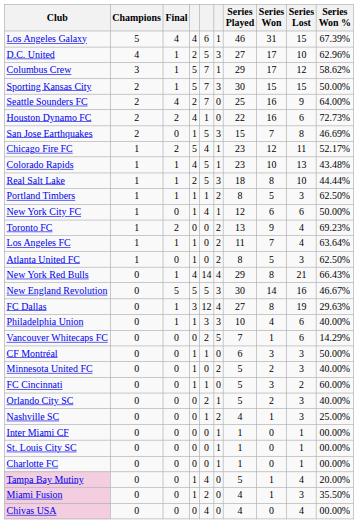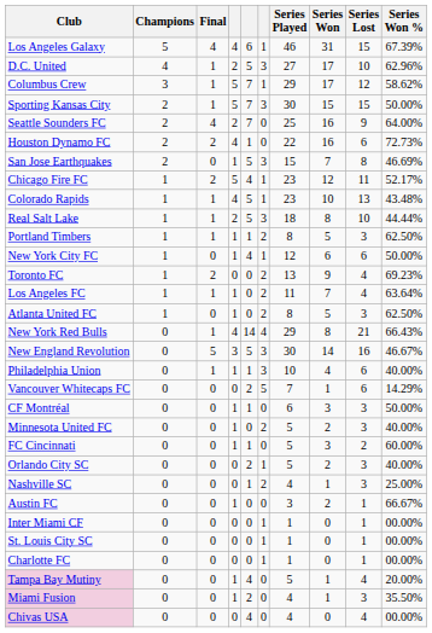 <table class="wikitable sortable" style="text-align:center">
 <tr>
 <th>Club</th>
 <th>Champions</th>
 <th>Final</th>
 <th></th>
 <th></th>
 <th></th>
 <th>Series<br>Played</th>
 <th>Series<br>Won</th>
 <th>Series<br>Lost</th>
 <th>Series<br>Won %</th>
 </tr>
 <tr>
 <td align="left"><a href='#'>Los Angeles Galaxy</a></td>
 <td>5</td>
 <td>4</td>
 <td>4</td>
 <td>6</td>
 <td>1</td>
 <td>46</td>
 <td>31</td>
 <td>15</td>
 <td>67.39%</td>
 </tr>
 <tr>
 <td align="left"><a href='#'>D.C. United</a></td>
 <td>4</td>
 <td>1</td>
 <td>2</td>
 <td>5</td>
 <td>3</td>
 <td>27</td>
 <td>17</td>
 <td>10</td>
 <td>62.96%</td>
 </tr>
 <tr>
 <td align="left"><a href='#'>Columbus Crew</a></td>
 <td>3</td>
 <td>1</td>
 <td>5</td>
 <td>7</td>
 <td>1</td>
 <td>29</td>
 <td>17</td>
 <td>12</td>
 <td>58.62%</td>
 </tr>
 <tr>
 <td align="left"><a href='#'>Sporting Kansas City</a></td>
 <td>2</td>
 <td>1</td>
 <td>5</td>
 <td>7</td>
 <td>3</td>
 <td>30</td>
 <td>15</td>
 <td>15</td>
 <td>50.00%</td>
 </tr>
 <tr>
 <td align="left"><a href='#'>Seattle Sounders FC</a></td>
 <td>2</td>
 <td>4</td>
 <td>2</td>
 <td>7</td>
 <td>0</td>
 <td>25</td>
 <td>16</td>
 <td>9</td>
 <td>64.00%</td>
 </tr>
 <tr>
 <td align="left"><a href='#'>Houston Dynamo FC</a></td>
 <td>2</td>
 <td>2</td>
 <td>4</td>
 <td>1</td>
 <td>0</td>
 <td>22</td>
 <td>16</td>
 <td>6</td>
 <td>72.73%</td>
 </tr>
 <tr>
 <td align="left"><a href='#'>San Jose Earthquakes</a></td>
 <td>2</td>
 <td>0</td>
 <td>1</td>
 <td>5</td>
 <td>3</td>
 <td>15</td>
 <td>7</td>
 <td>8</td>
 <td>46.69%</td>
 </tr>
 <tr>
 <td align="left"><a href='#'>Chicago Fire FC</a></td>
 <td>1</td>
 <td>2</td>
 <td>5</td>
 <td>4</td>
 <td>1</td>
 <td>23</td>
 <td>12</td>
 <td>11</td>
 <td>52.17%</td>
 </tr>
 <tr>
 <td align="left"><a href='#'>Colorado Rapids</a></td>
 <td>1</td>
 <td>1</td>
 <td>4</td>
 <td>5</td>
 <td>1</td>
 <td>23</td>
 <td>10</td>
 <td>13</td>
 <td>43.48%</td>
 </tr>
 <tr>
 <td align="left"><a href='#'>Real Salt Lake</a></td>
 <td>1</td>
 <td>1</td>
 <td>2</td>
 <td>5</td>
 <td>3</td>
 <td>18</td>
 <td>8</td>
 <td>10</td>
 <td>44.44%</td>
 </tr>
 <tr>
 <td align="left"><a href='#'>Portland Timbers</a></td>
 <td>1</td>
 <td>1</td>
 <td>1</td>
 <td>1</td>
 <td>2</td>
 <td>8</td>
 <td>5</td>
 <td>3</td>
 <td>62.50%</td>
 </tr>
 <tr>
 <td align="left"><a href='#'>New York City FC</a></td>
 <td>1</td>
 <td>0</td>
 <td>1</td>
 <td>4</td>
 <td>1</td>
 <td>12</td>
 <td>6</td>
 <td>6</td>
 <td>50.00%</td>
 </tr>
 <tr>
 <td align="left"><a href='#'>Toronto FC</a></td>
 <td>1</td>
 <td>2</td>
 <td>0</td>
 <td>0</td>
 <td>2</td>
 <td>13</td>
 <td>9</td>
 <td>4</td>
 <td>69.23%</td>
 </tr>
 <tr>
 <td align="left"><a href='#'>Los Angeles FC</a></td>
 <td>1</td>
 <td>1</td>
 <td>1</td>
 <td>0</td>
 <td>2</td>
 <td>11</td>
 <td>7</td>
 <td>4</td>
 <td>63.64%</td>
 </tr>
 <tr>
 <td align="left"><a href='#'>Atlanta United FC</a></td>
 <td>1</td>
 <td>0</td>
 <td>1</td>
 <td>0</td>
 <td>2</td>
 <td>8</td>
 <td>5</td>
 <td>3</td>
 <td>62.50%</td>
 </tr>
 <tr>
 <td align="left"><a href='#'>New York Red Bulls</a></td>
 <td>0</td>
 <td>1</td>
 <td>4</td>
 <td>14</td>
 <td>4</td>
 <td>29</td>
 <td>8</td>
 <td>21</td>
 <td>66.43%</td>
 </tr>
 <tr>
 <td align="left"><a href='#'>New England Revolution</a></td>
 <td>0</td>
 <td>5</td>
-<td>5</td>
+<td>3</td>
 <td>5</td>
 <td>3</td>
 <td>30</td>
 <td>14</td>
 <td>16</td>
 <td>46.67%</td>
 </tr>
 <tr>
-<td align="left"><a href='#'>FC Dallas</a></td>
-<td>0</td>
-<td>1</td>
-<td>3</td>
-<td>12</td>
-<td>4</td>
-<td>27</td>
-<td>8</td>
-<td>19</td>
-<td>29.63%</td>
-</tr>
-<tr>
 <td align="left"><a href='#'>Philadelphia Union</a></td>
 <td>0</td>
 <td>1</td>
 <td>1</td>
-<td>3</td>
+<td>1</td>
 <td>3</td>
 <td>10</td>
 <td>4</td>
 <td>6</td>
 <td>40.00%</td>
 </tr>
 <tr>
 <td align="left"><a href='#'>Vancouver Whitecaps FC</a></td>
 <td>0</td>
 <td>0</td>
 <td>0</td>
 <td>2</td>
 <td>5</td>
 <td>7</td>
 <td>1</td>
 <td>6</td>
 <td>14.29%</td>
 </tr>
 <tr>
 <td align="left"><a href='#'>CF Montréal</a></td>
 <td>0</td>
 <td>0</td>
 <td>1</td>
 <td>1</td>
 <td>0</td>
 <td>6</td>
 <td>3</td>
 <td>3</td>
 <td>50.00%</td>
 </tr>
 <tr>
 <td align="left"><a href='#'>Minnesota United FC</a></td>
 <td>0</td>
 <td>0</td>
 <td>1</td>
 <td>0</td>
 <td>2</td>
 <td>5</td>
 <td>2</td>
 <td>3</td>
 <td>40.00%</td>
 </tr>
 <tr>
 <td align="left"><a href='#'>FC Cincinnati</a></td>
 <td>0</td>
 <td>0</td>
 <td>1</td>
 <td>1</td>
 <td>0</td>
 <td>5</td>
 <td>3</td>
 <td>2</td>
 <td>60.00%</td>
 </tr>
 <tr>
 <td align="left"><a href='#'>Orlando City SC</a></td>
 <td>0</td>
 <td>0</td>
 <td>0</td>
 <td>2</td>
 <td>1</td>
 <td>5</td>
 <td>2</td>
 <td>3</td>
 <td>40.00%</td>
 </tr>
 <tr>
 <td align="left"><a href='#'>Nashville SC</a></td>
 <td>0</td>
 <td>0</td>
 <td>0</td>
 <td>1</td>
 <td>2</td>
 <td>4</td>
 <td>1</td>
 <td>3</td>
 <td>25.00%</td>
 </tr>
 <tr>
+<td align="left"><a href='#'>Austin FC</a></td>
+<td>0</td>
+<td>0</td>
+<td>1</td>
+<td>0</td>
+<td>0</td>
+<td>3</td>
+<td>2</td>
+<td>1</td>
+<td>66.67%</td>
+</tr>
+<tr>
 <td align="left"><a href='#'>Inter Miami CF</a></td>
 <td>0</td>
 <td>0</td>
 <td>0</td>
 <td>0</td>
 <td>1</td>
 <td>1</td>
 <td>0</td>
 <td>1</td>
 <td>00.00%</td>
 </tr>
 <tr>
 <td align="left"><a href='#'>St. Louis City SC</a></td>
 <td>0</td>
 <td>0</td>
 <td>0</td>
 <td>0</td>
 <td>1</td>
 <td>1</td>
 <td>0</td>
 <td>1</td>
 <td>00.00%</td>
 </tr>
 <tr>
 <td align="left"><a href='#'>Charlotte FC</a></td>
 <td>0</td>
 <td>0</td>
 <td>0</td>
 <td>0</td>
 <td>1</td>
 <td>1</td>
 <td>0</td>
 <td>1</td>
 <td>00.00%</td>
 </tr>
 <tr>
 <td style="background: #F2CEE0" align="left"><a href='#'>Tampa Bay Mutiny</a></td>
 <td>0</td>
 <td>0</td>
 <td>1</td>
 <td>4</td>
 <td>0</td>
 <td>5</td>
 <td>1</td>
 <td>4</td>
 <td>20.00%</td>
 </tr>
 <tr>
 <td style="background: #F2CEE0" align="left"><a href='#'>Miami Fusion</a></td>
 <td>0</td>
 <td>0</td>
 <td>1</td>
 <td>2</td>
 <td>0</td>
 <td>4</td>
 <td>1</td>
 <td>3</td>
 <td>35.50%</td>
 </tr>
 <tr>
 <td style="background: #F2CEE0" align="left"><a href='#'>Chivas USA</a></td>
 <td>0</td>
 <td>0</td>
 <td>0</td>
 <td>4</td>
 <td>0</td>
 <td>4</td>
 <td>0</td>
 <td>4</td>
 <td>00.00%</td>
 </tr>
 </table>
